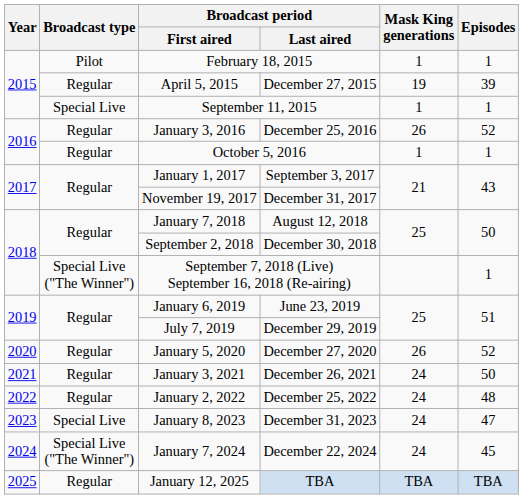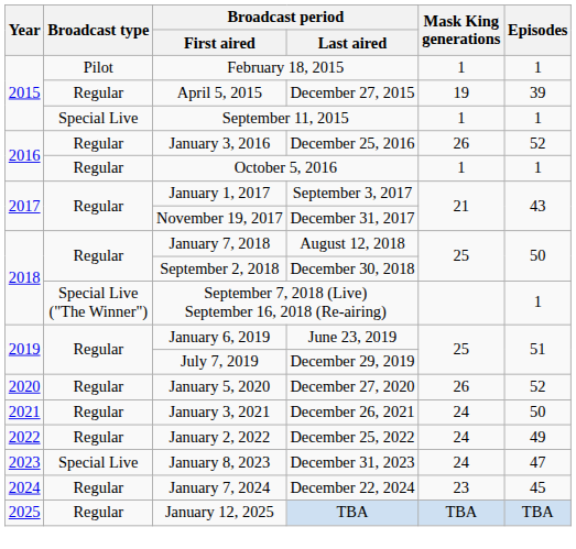 <table class="wikitable" style="text-align:center;">
 <tr>
 <th rowspan=2>Year</th>
 <th rowspan=2>Broadcast type</th>
 <th colspan=2>Broadcast period</th>
 <th rowspan=2>Mask King<br>generations</th>
 <th rowspan=2>Episodes</th>
 </tr>
 <tr>
 <th>First aired</th>
 <th>Last aired</th>
 </tr>
 <tr>
 <td rowspan=3><a href='#'>2015</a></td>
 <td>Pilot</td>
 <td colspan=2>February 18, 2015</td>
 <td>1</td>
 <td>1</td>
 </tr>
 <tr>
 <td>Regular</td>
 <td>April 5, 2015</td>
 <td>December 27, 2015</td>
 <td>19</td>
 <td>39</td>
 </tr>
 <tr>
 <td>Special Live</td>
 <td colspan=2>September 11, 2015</td>
 <td>1</td>
 <td>1</td>
 </tr>
 <tr>
 <td rowspan=2><a href='#'>2016</a></td>
 <td>Regular</td>
 <td>January 3, 2016</td>
 <td>December 25, 2016</td>
 <td>26</td>
 <td>52</td>
 </tr>
 <tr>
 <td>Regular</td>
 <td colspan=2>October 5, 2016</td>
 <td>1</td>
 <td>1</td>
 </tr>
 <tr>
 <td rowspan=2><a href='#'>2017</a></td>
 <td rowspan=2>Regular</td>
 <td>January 1, 2017</td>
 <td>September 3, 2017</td>
 <td rowspan=2>21</td>
 <td rowspan=2>43</td>
 </tr>
 <tr>
 <td>November 19, 2017</td>
 <td>December 31, 2017</td>
 </tr>
 <tr>
 <td rowspan=3><a href='#'>2018</a></td>
 <td rowspan=2>Regular</td>
 <td>January 7, 2018</td>
 <td>August 12, 2018</td>
 <td rowspan=2>25</td>
 <td rowspan=2>50</td>
 </tr>
 <tr>
 <td>September 2, 2018</td>
 <td>December 30, 2018</td>
 </tr>
 <tr>
 <td>Special Live<br>("The Winner")</td>
 <td colspan=2>September 7, 2018 (Live)<br>September 16, 2018 (Re-airing)</td>
 <td></td>
 <td>1</td>
 </tr>
 <tr>
 <td rowspan=2><a href='#'>2019</a></td>
 <td rowspan=2>Regular</td>
 <td>January 6, 2019</td>
 <td>June 23, 2019</td>
 <td rowspan=2>25</td>
 <td rowspan=2>51</td>
 </tr>
 <tr>
 <td>July 7, 2019</td>
 <td>December 29, 2019</td>
 </tr>
 <tr>
 <td><a href='#'>2020</a></td>
 <td>Regular</td>
 <td>January 5, 2020</td>
 <td>December 27, 2020</td>
 <td>26</td>
 <td>52</td>
 </tr>
 <tr>
 <td><a href='#'>2021</a></td>
 <td>Regular</td>
 <td>January 3, 2021</td>
 <td>December 26, 2021</td>
 <td>24</td>
 <td>50</td>
 </tr>
 <tr>
 <td><a href='#'>2022</a></td>
 <td>Regular</td>
 <td>January 2, 2022</td>
 <td>December 25, 2022</td>
 <td>24</td>
-<td>48</td>
+<td>49</td>
 </tr>
 <tr>
 <td><a href='#'>2023</a></td>
 <td>Special Live</td>
 <td>January 8, 2023</td>
 <td>December 31, 2023</td>
 <td>24</td>
 <td>47</td>
 </tr>
 <tr>
 <td><a href='#'>2024</a></td>
-<td>Special Live<br>("The Winner")</td>
+<td>Regular</td>
 <td>January 7, 2024</td>
 <td>December 22, 2024</td>
-<td>24</td>
+<td>23</td>
 <td>45</td>
 </tr>
 <tr>
 <td><a href='#'>2025</a></td>
 <td>Regular</td>
 <td>January 12, 2025</td>
 <td bgcolor="#CEE0F2">TBA</td>
 <td bgcolor="#CEE0F2">TBA</td>
 <td bgcolor="#CEE0F2">TBA</td>
 </tr>
 </table>
